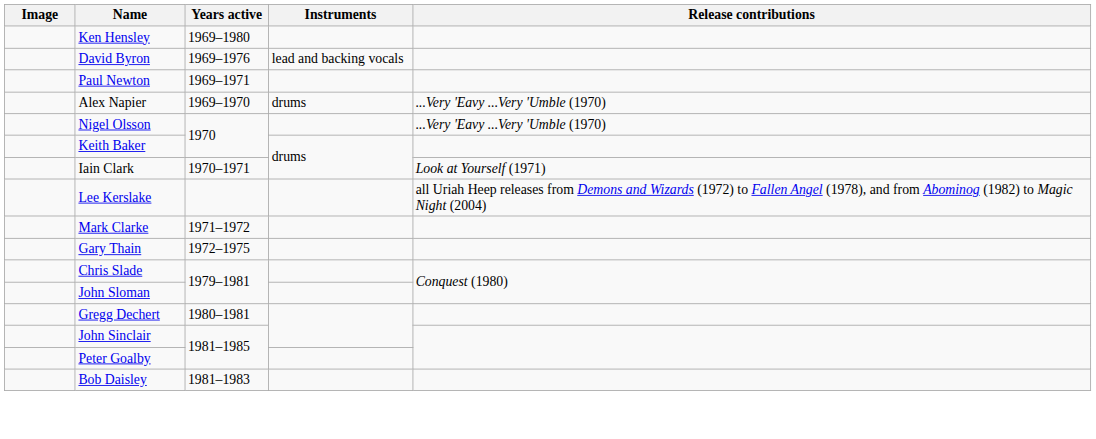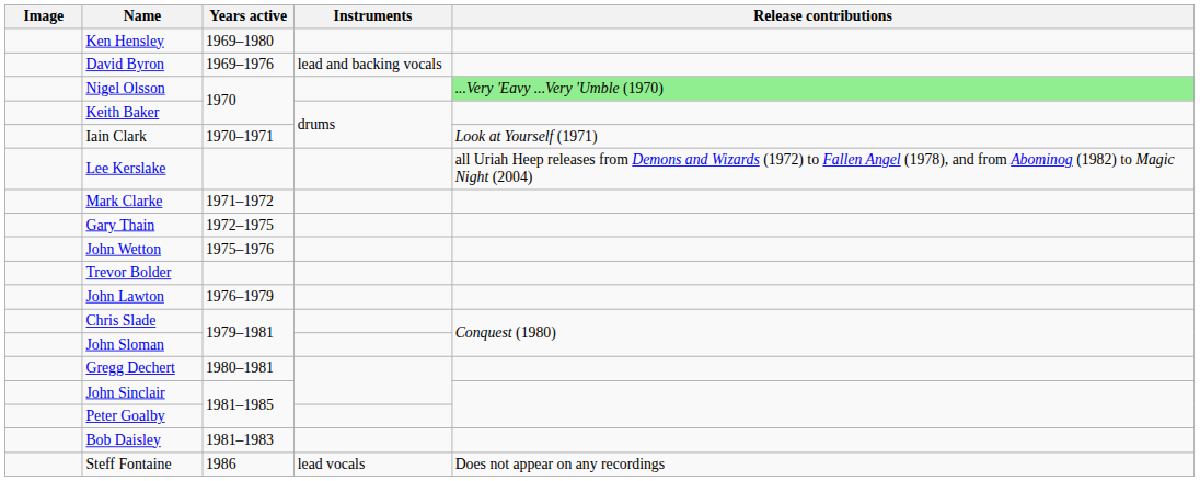 <table class="wikitable" border="1" width="100%">
 <tr>
 <th width="75">Image</th>
 <th width="120">Name</th>
 <th width="90">Years active</th>
 <th width="160">Instruments</th>
 <th>Release contributions</th>
 </tr>
 <tr>
 <td></td>
 <td><a href='#'>Ken Hensley</a></td>
 <td>1969–1980 </td>
 <td><br></td>
 <td></td>
 </tr>
 <tr>
 <td></td>
 <td><a href='#'>David Byron</a></td>
 <td>1969–1976 </td>
 <td>lead and backing vocals</td>
 <td></td>
 </tr>
 <tr>
 <td></td>
-<td><a href='#'>Paul Newton</a></td>
-<td>1969–1971 </td>
-<td></td>
-<td></td>
-</tr>
-<tr>
-<td></td>
-<td>Alex Napier</td>
-<td>1969–1970 </td>
-<td>drums</td>
-<td><em>...Very 'Eavy ...Very 'Umble</em> (1970) </td>
-</tr>
-<tr>
-<td></td>
 <td><a href='#'>Nigel Olsson</a></td>
 <td rowspan="2">1970</td>
 <td></td>
-<td><em>...Very 'Eavy ...Very 'Umble</em> (1970) </td>
+<td style="background: lightgreen;"><em>...Very 'Eavy ...Very 'Umble</em> (1970) </td>
 </tr>
 <tr>
 <td></td>
 <td><a href='#'>Keith Baker</a></td>
 <td rowspan="2">drums</td>
 <td></td>
 </tr>
 <tr>
 <td></td>
 <td>Iain Clark</td>
 <td>1970–1971</td>
 <td><em>Look at Yourself</em> (1971)</td>
 </tr>
 <tr>
 <td></td>
 <td><a href='#'>Lee Kerslake</a></td>
 <td></td>
 <td></td>
 <td>all Uriah Heep releases from <em><a href='#'>Demons and Wizards</a></em> (1972) to <em><a href='#'>Fallen Angel</a></em> (1978), and from <em><a href='#'>Abominog</a></em> (1982) to <em>Magic Night</em> (2004)</td>
 </tr>
 <tr>
 <td></td>
 <td><a href='#'>Mark Clarke</a></td>
 <td>1971–1972</td>
 <td></td>
 <td></td>
 </tr>
 <tr>
 <td></td>
 <td><a href='#'>Gary Thain</a></td>
 <td>1972–1975 </td>
+<td></td>
+<td></td>
+</tr>
+<tr>
+<td></td>
+<td><a href='#'>John Wetton</a></td>
+<td>1975–1976 </td>
+<td></td>
+<td></td>
+</tr>
+<tr>
+<td></td>
+<td><a href='#'>Trevor Bolder</a></td>
+<td></td>
+<td></td>
+<td></td>
+</tr>
+<tr>
+<td></td>
+<td><a href='#'>John Lawton</a></td>
+<td>1976–1979 </td>
 <td></td>
 <td></td>
 </tr>
 <tr>
 <td></td>
 <td><a href='#'>Chris Slade</a></td>
 <td rowspan="2">1979–1981</td>
 <td></td>
 <td rowspan="2"><em>Conquest</em> (1980)</td>
 </tr>
 <tr>
 <td></td>
 <td><a href='#'>John Sloman</a></td>
 <td></td>
 </tr>
 <tr>
 <td></td>
 <td><a href='#'>Gregg Dechert</a></td>
 <td>1980–1981</td>
 <td rowspan="2"></td>
 <td></td>
 </tr>
 <tr>
 <td></td>
 <td><a href='#'>John Sinclair</a></td>
 <td rowspan="2">1981–1985</td>
 <td rowspan="2"></td>
 </tr>
 <tr>
 <td></td>
 <td><a href='#'>Peter Goalby</a></td>
 <td></td>
 </tr>
 <tr>
 <td></td>
 <td><a href='#'>Bob Daisley</a></td>
 <td>1981–1983</td>
 <td></td>
 <td></td>
 </tr>
+<tr>
+<td></td>
+<td>Steff Fontaine</td>
+<td>1986</td>
+<td>lead vocals</td>
+<td>Does not appear on any recordings</td>
+</tr>
 </table>
